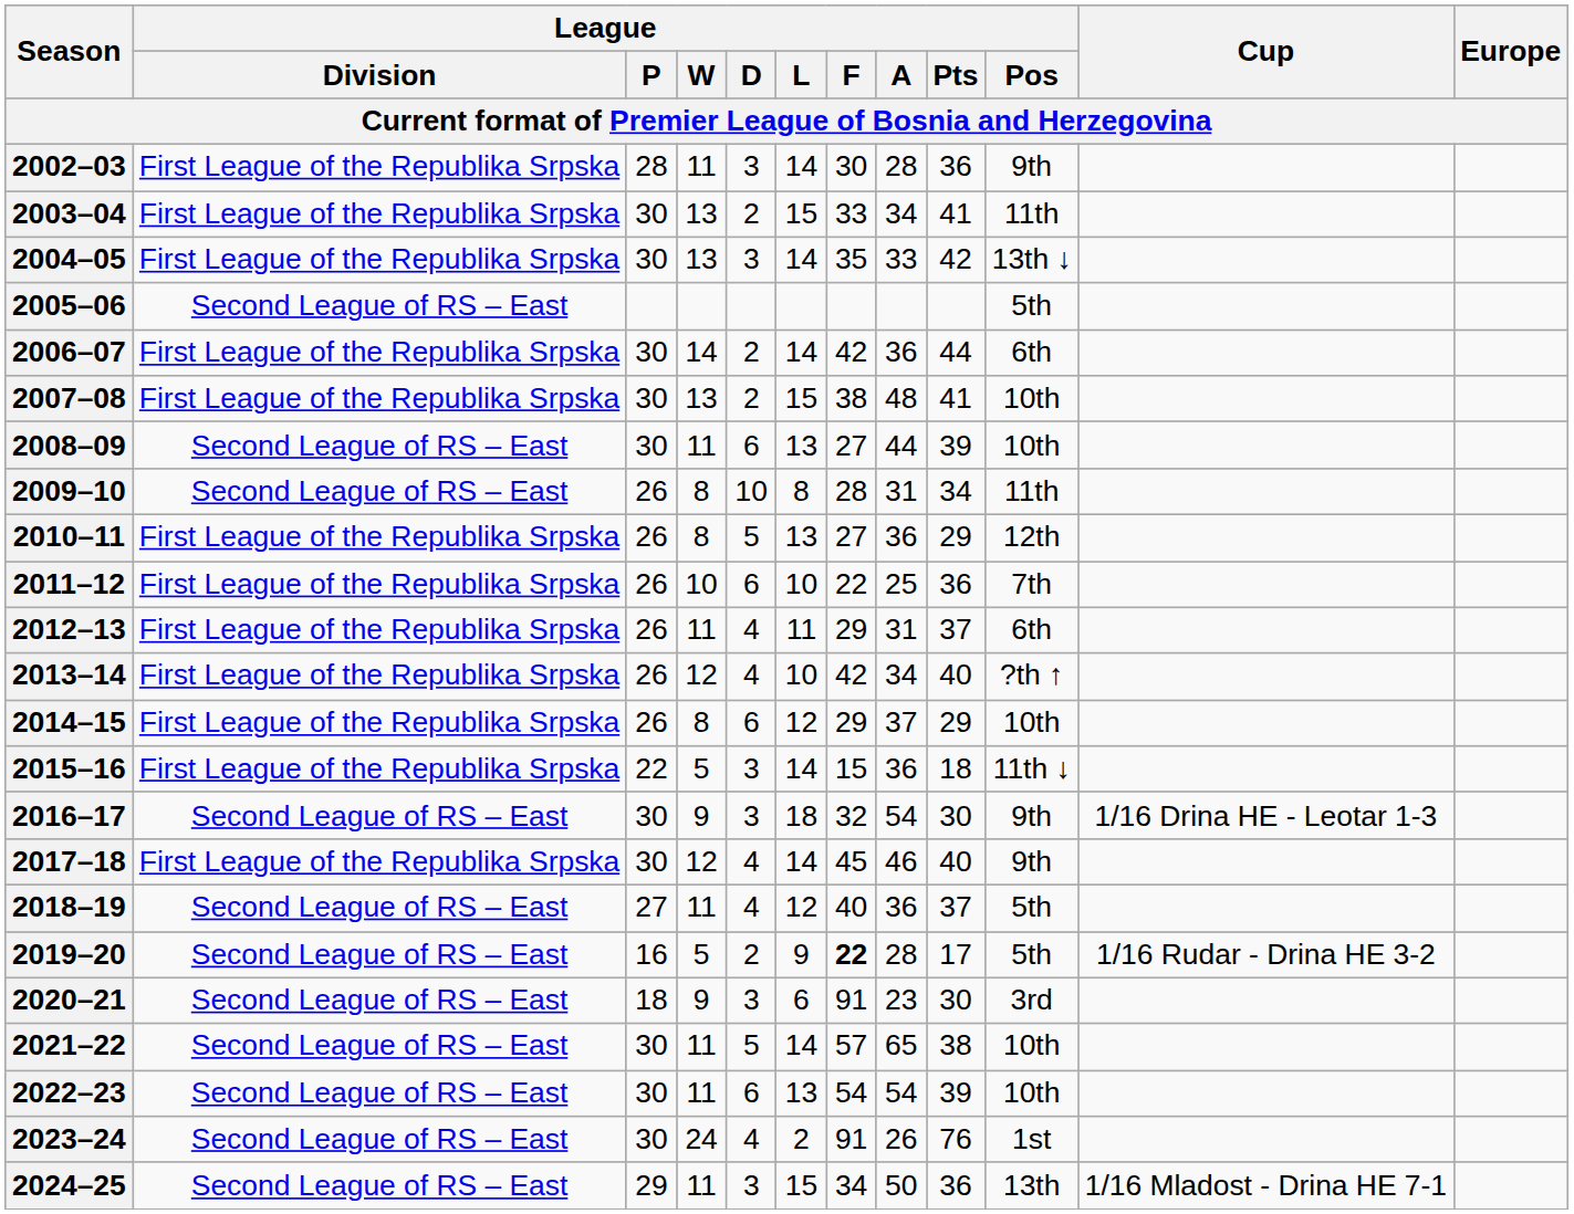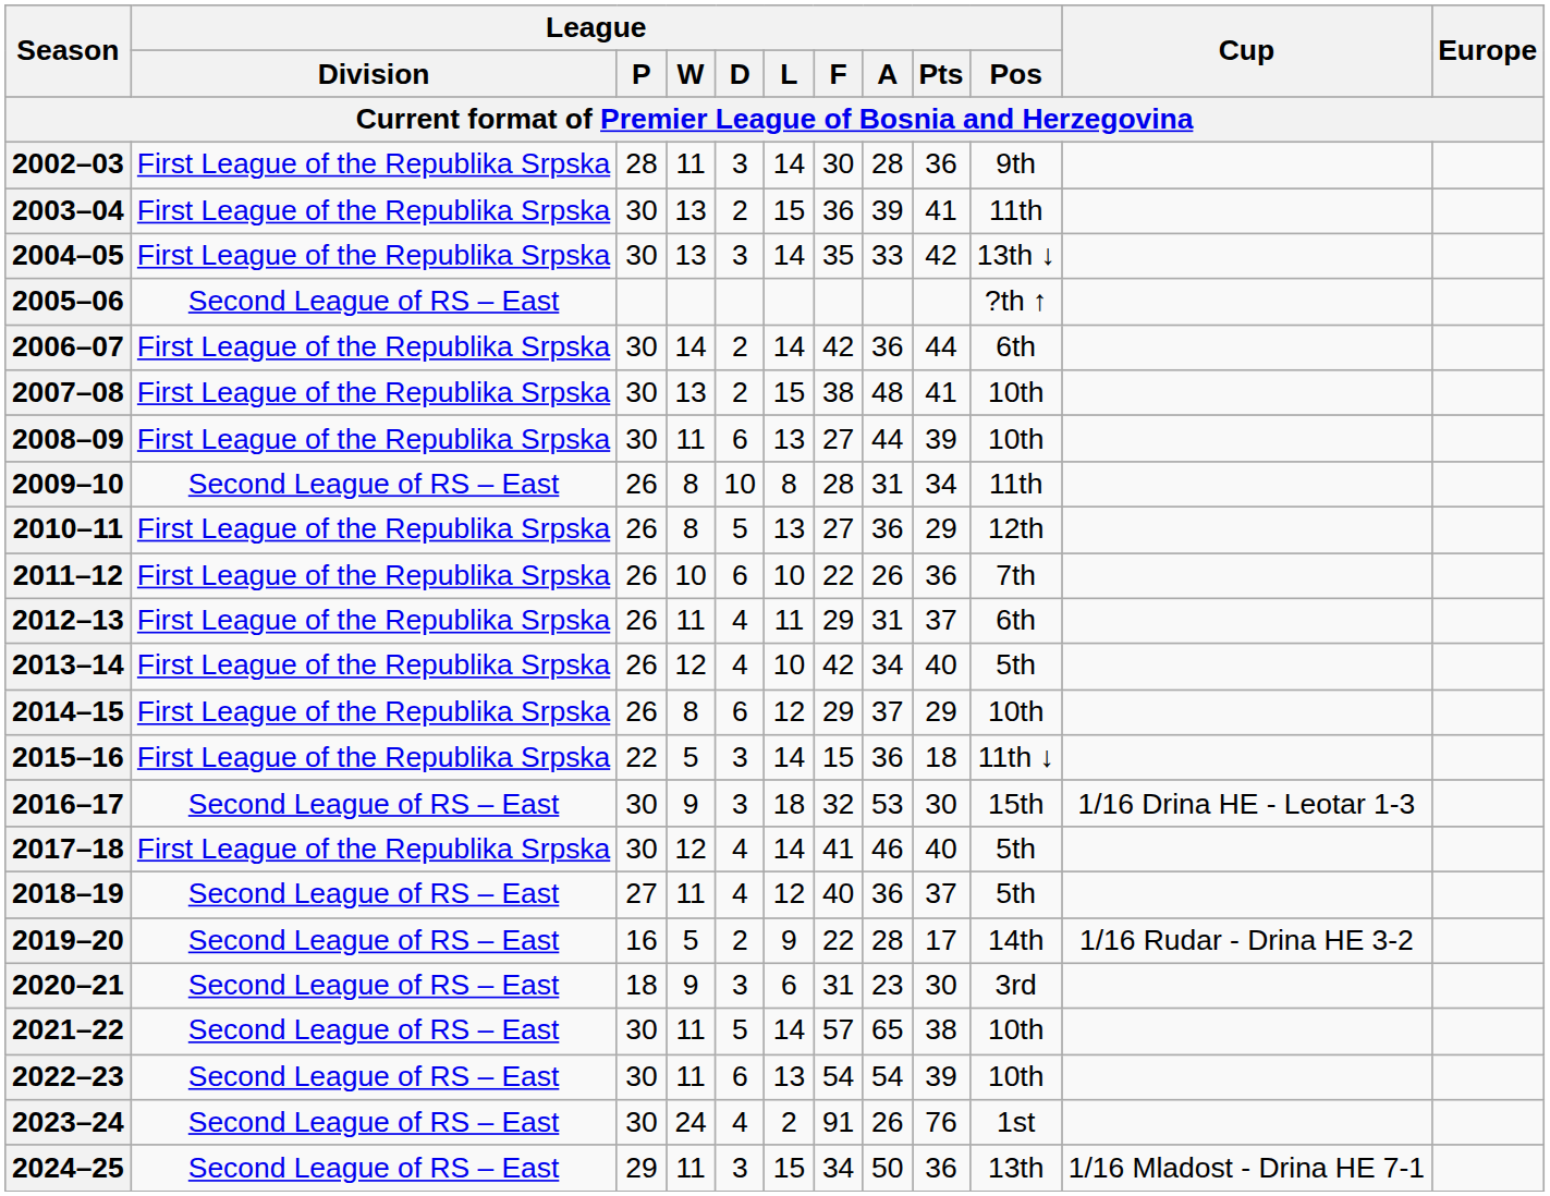 <table class="wikitable" style="text-align: center">
 <tr>
 <th rowspan="2">Season</th>
 <th colspan="9">League</th>
 <th rowspan="2">Cup</th>
 <th rowspan="2">Europe</th>
 </tr>
 <tr>
 <th>Division</th>
 <th width="20">P</th>
 <th width="20">W</th>
 <th width="20">D</th>
 <th width="20">L</th>
 <th width="20">F</th>
 <th width="20">A</th>
 <th width="20">Pts</th>
 <th>Pos</th>
 </tr>
 <tr>
 <th colspan="15">Current format of <a href='#'>Premier League of Bosnia and Herzegovina</a></th>
 </tr>
 <tr>
 <th>2002–03</th>
 <td><a href='#'>First League of the Republika Srpska</a></td>
 <td>28</td>
 <td>11</td>
 <td>3</td>
 <td>14</td>
 <td>30</td>
 <td>28</td>
 <td>36</td>
 <td>9th</td>
 <td></td>
 <td></td>
 </tr>
 <tr>
 <th>2003–04</th>
 <td><a href='#'>First League of the Republika Srpska</a></td>
 <td>30</td>
 <td>13</td>
 <td>2</td>
 <td>15</td>
-<td>33</td>
-<td>34</td>
+<td>36</td>
+<td>39</td>
 <td>41</td>
 <td>11th</td>
 <td></td>
 <td></td>
 </tr>
 <tr>
 <th>2004–05</th>
 <td><a href='#'>First League of the Republika Srpska</a></td>
 <td>30</td>
 <td>13</td>
 <td>3</td>
 <td>14</td>
 <td>35</td>
 <td>33</td>
 <td>42</td>
 <td>13th ↓</td>
 <td></td>
 <td></td>
 </tr>
 <tr>
 <th>2005–06</th>
 <td><a href='#'>Second League of RS – East</a></td>
 <td></td>
 <td></td>
 <td></td>
 <td></td>
 <td></td>
 <td></td>
 <td></td>
-<td>5th</td>
+<td>?th ↑</td>
 <td></td>
 <td></td>
 </tr>
 <tr>
 <th>2006–07</th>
 <td><a href='#'>First League of the Republika Srpska</a></td>
 <td>30</td>
 <td>14</td>
 <td>2</td>
 <td>14</td>
 <td>42</td>
 <td>36</td>
 <td>44</td>
 <td>6th</td>
 <td></td>
 <td></td>
 </tr>
 <tr>
 <th>2007–08</th>
 <td><a href='#'>First League of the Republika Srpska</a></td>
 <td>30</td>
 <td>13</td>
 <td>2</td>
 <td>15</td>
 <td>38</td>
 <td>48</td>
 <td>41</td>
 <td>10th</td>
 <td></td>
 <td></td>
 </tr>
 <tr>
 <th>2008–09</th>
-<td><a href='#'>Second League of RS – East</a></td>
+<td><a href='#'>First League of the Republika Srpska</a></td>
 <td>30</td>
 <td>11</td>
 <td>6</td>
 <td>13</td>
 <td>27</td>
 <td>44</td>
 <td>39</td>
 <td>10th</td>
 <td></td>
 <td></td>
 </tr>
 <tr>
 <th>2009–10</th>
 <td><a href='#'>Second League of RS – East</a></td>
 <td>26</td>
 <td>8</td>
 <td>10</td>
 <td>8</td>
 <td>28</td>
 <td>31</td>
 <td>34</td>
 <td>11th</td>
 <td></td>
 <td></td>
 </tr>
 <tr>
 <th>2010–11</th>
 <td><a href='#'>First League of the Republika Srpska</a></td>
 <td>26</td>
 <td>8</td>
 <td>5</td>
 <td>13</td>
 <td>27</td>
 <td>36</td>
 <td>29</td>
 <td>12th</td>
 <td></td>
 <td></td>
 </tr>
 <tr>
 <th>2011–12</th>
 <td><a href='#'>First League of the Republika Srpska</a></td>
 <td>26</td>
 <td>10</td>
 <td>6</td>
 <td>10</td>
 <td>22</td>
-<td>25</td>
+<td>26</td>
 <td>36</td>
 <td>7th</td>
 <td></td>
 <td></td>
 </tr>
 <tr>
 <th>2012–13</th>
 <td><a href='#'>First League of the Republika Srpska</a></td>
 <td>26</td>
 <td>11</td>
 <td>4</td>
 <td>11</td>
 <td>29</td>
 <td>31</td>
 <td>37</td>
 <td>6th</td>
 <td></td>
 <td></td>
 </tr>
 <tr>
 <th>2013–14</th>
 <td><a href='#'>First League of the Republika Srpska</a></td>
 <td>26</td>
 <td>12</td>
 <td>4</td>
 <td>10</td>
 <td>42</td>
 <td>34</td>
 <td>40</td>
-<td>?th ↑</td>
+<td>5th</td>
 <td></td>
 <td></td>
 </tr>
 <tr>
 <th>2014–15</th>
 <td><a href='#'>First League of the Republika Srpska</a></td>
 <td>26</td>
 <td>8</td>
 <td>6</td>
 <td>12</td>
 <td>29</td>
 <td>37</td>
 <td>29</td>
 <td>10th</td>
 <td></td>
 <td></td>
 </tr>
 <tr>
 <th>2015–16</th>
 <td><a href='#'>First League of the Republika Srpska</a></td>
 <td>22</td>
 <td>5</td>
 <td>3</td>
 <td>14</td>
 <td>15</td>
 <td>36</td>
 <td>18</td>
 <td>11th ↓</td>
 <td></td>
 <td></td>
 </tr>
 <tr>
 <th>2016–17</th>
 <td><a href='#'>Second League of RS – East</a></td>
 <td>30</td>
 <td>9</td>
 <td>3</td>
 <td>18</td>
 <td>32</td>
-<td>54</td>
+<td>53</td>
 <td>30</td>
-<td>9th</td>
+<td>15th</td>
 <td>1/16 Drina HE - Leotar 1-3</td>
 <td></td>
 </tr>
 <tr>
 <th>2017–18</th>
 <td><a href='#'>First League of the Republika Srpska</a></td>
 <td>30</td>
 <td>12</td>
 <td>4</td>
 <td>14</td>
-<td>45</td>
+<td>41</td>
 <td>46</td>
 <td>40</td>
-<td>9th</td>
+<td>5th</td>
 <td></td>
 <td></td>
 </tr>
 <tr>
 <th>2018–19</th>
 <td><a href='#'>Second League of RS – East</a></td>
 <td>27</td>
 <td>11</td>
 <td>4</td>
 <td>12</td>
 <td>40</td>
 <td>36</td>
 <td>37</td>
 <td>5th</td>
 <td></td>
 <td></td>
 </tr>
 <tr>
 <th>2019–20</th>
 <td><a href='#'>Second League of RS – East</a></td>
 <td>16</td>
 <td>5</td>
 <td>2</td>
 <td>9</td>
-<td><strong>22</strong></td>
+<td>22</td>
 <td>28</td>
 <td>17</td>
-<td>5th</td>
+<td>14th</td>
 <td>1/16 Rudar - Drina HE 3-2</td>
 <td></td>
 </tr>
 <tr>
 <th>2020–21</th>
 <td><a href='#'>Second League of RS – East</a></td>
 <td>18</td>
 <td>9</td>
 <td>3</td>
 <td>6</td>
-<td>91</td>
+<td>31</td>
 <td>23</td>
 <td>30</td>
 <td>3rd</td>
 <td></td>
 <td></td>
 </tr>
 <tr>
 <th>2021–22</th>
 <td><a href='#'>Second League of RS – East</a></td>
 <td>30</td>
 <td>11</td>
 <td>5</td>
 <td>14</td>
 <td>57</td>
 <td>65</td>
 <td>38</td>
 <td>10th</td>
 <td></td>
 <td></td>
 </tr>
 <tr>
 <th>2022–23</th>
 <td><a href='#'>Second League of RS – East</a></td>
 <td>30</td>
 <td>11</td>
 <td>6</td>
 <td>13</td>
 <td>54</td>
 <td>54</td>
 <td>39</td>
 <td>10th</td>
 <td></td>
 <td></td>
 </tr>
 <tr>
 <th>2023–24</th>
 <td><a href='#'>Second League of RS – East</a></td>
 <td>30</td>
 <td>24</td>
 <td>4</td>
 <td>2</td>
 <td>91</td>
 <td>26</td>
 <td>76</td>
 <td>1st</td>
 <td></td>
 <td></td>
 </tr>
 <tr>
 <th>2024–25</th>
 <td><a href='#'>Second League of RS – East</a></td>
 <td>29</td>
 <td>11</td>
 <td>3</td>
 <td>15</td>
 <td>34</td>
 <td>50</td>
 <td>36</td>
 <td>13th</td>
 <td>1/16 Mladost - Drina HE 7-1</td>
 <td></td>
 </tr>
 <tr>
 </tr>
 </table>
